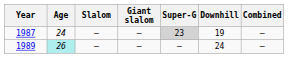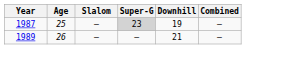 <table class=wikitable style="text-align:center">
 <tr>
 <th>  Year  </th>
 <th> Age </th>
 <th> Slalom </th>
-<th> Giant <br> slalom </th>
 <th>Super-G</th>
 <th>Downhill</th>
 <th>Combined</th>
 </tr>
 <tr>
 <td><a href='#'>1987</a></td>
-<td><em>24</em></td>
-<td>—</td>
+<td><em>25</em></td>
 <td>—</td>
 <td style="background: lightgrey;">23</td>
 <td>19</td>
 <td>—</td>
 </tr>
 <tr>
 <td><a href='#'>1989</a></td>
-<td style="background: paleturquoise;"><em>26</em></td>
+<td><em>26</em></td>
 <td>—</td>
 <td>—</td>
-<td>—</td>
-<td>24</td>
+<td>21</td>
 <td>—</td>
 </tr>
 </table>
